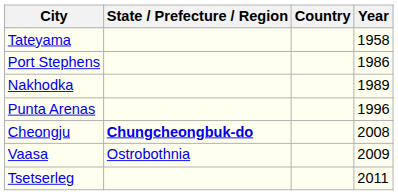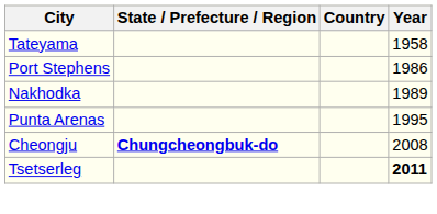 <table class="wikitable" style="background:#ffffef; float:left;">
 <tr>
 <th>City</th>
 <th>State / Prefecture / Region</th>
 <th>Country</th>
 <th>Year</th>
 </tr>
 <tr>
 <td><a href='#'>Tateyama</a></td>
 <td></td>
 <td></td>
 <td>1958</td>
 </tr>
 <tr>
 <td><a href='#'>Port Stephens</a></td>
 <td></td>
 <td></td>
 <td>1986</td>
 </tr>
 <tr>
 <td><a href='#'>Nakhodka</a></td>
 <td></td>
 <td></td>
 <td>1989</td>
 </tr>
 <tr>
 <td><a href='#'>Punta Arenas</a></td>
 <td></td>
 <td></td>
-<td>1996</td>
+<td>1995</td>
 </tr>
 <tr>
 <td><a href='#'>Cheongju</a></td>
 <td><strong><a href='#'>Chungcheongbuk-do</a></strong></td>
 <td></td>
 <td>2008</td>
 </tr>
 <tr>
-<td><a href='#'>Vaasa</a></td>
-<td> <a href='#'>Ostrobothnia</a></td>
-<td></td>
-<td>2009</td>
-</tr>
-<tr>
 <td><a href='#'>Tsetserleg</a></td>
 <td></td>
 <td></td>
-<td>2011</td>
+<td><strong>2011</strong></td>
 </tr>
 </table>
